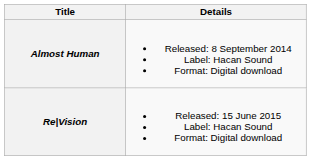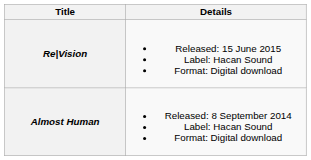 <table class="wikitable plainrowheaders" style="text-align:center;">
 <tr>
 <th scope="col" style="width:12em;">Title</th>
 <th scope="col" style="width:18em;">Details</th>
 </tr>
 <tr>
+<th scope="row"><em>Re|Vision</em></th>
+<td><br><ul><li>Released: 15 June 2015</li><li>Label: Hacan Sound</li><li>Format: Digital download</li></ul></td>
+</tr>
+<tr>
 <th scope="row"><em>Almost Human</em></th>
 <td><br><ul><li>Released: 8 September 2014</li><li>Label: Hacan Sound</li><li>Format: Digital download</li></ul></td>
 </tr>
-<tr>
-<th scope="row"><em>Re|Vision</em></th>
-<td><br><ul><li>Released: 15 June 2015</li><li>Label: Hacan Sound</li><li>Format: Digital download</li></ul></td>
-</tr>
 </table>
